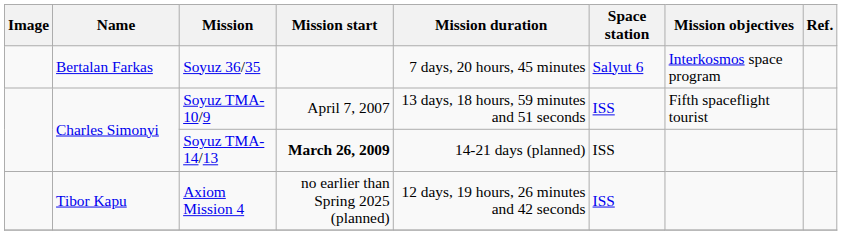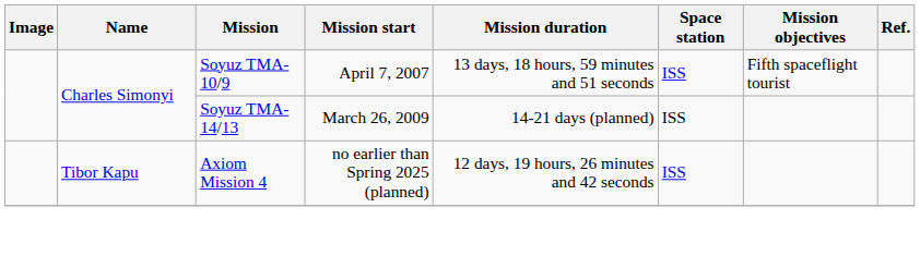 <table class="wikitable sortable sticky-header">
 <tr>
 <th>Image</th>
 <th width="125">Name</th>
 <th>Mission</th>
 <th width="115">Mission start</th>
 <th>Mission duration</th>
 <th>Space station</th>
 <th class="unsortable">Mission objectives</th>
 <th>Ref.</th>
-</tr>
-<tr>
-<td></td>
-<td data-sort-value=Farkas><a href='#'>Bertalan Farkas</a></td>
-<td><a href='#'>Soyuz 36</a>/<a href='#'>35</a></td>
-<td align=right></td>
-<td align=right>7 days, 20 hours, 45 minutes</td>
-<td><a href='#'>Salyut 6</a></td>
-<td><a href='#'>Interkosmos</a> space program</td>
-<td></td>
 </tr>
 <tr>
 <td rowspan=2></td>
 <td data-sort-value=Simonyi rowspan=2><a href='#'>Charles Simonyi</a></td>
 <td><a href='#'>Soyuz TMA-10</a>/<a href='#'>9</a></td>
 <td align=right>April 7, 2007</td>
 <td align=right>13 days, 18 hours, 59 minutes and 51 seconds</td>
 <td><a href='#'>ISS</a></td>
 <td>Fifth spaceflight tourist</td>
 <td></td>
 </tr>
 <tr>
 <td><a href='#'>Soyuz TMA-14</a>/<a href='#'>13</a></td>
-<td align=right><strong>March 26, 2009</strong></td>
+<td align=right>March 26, 2009</td>
 <td align=right>14-21 days (planned)</td>
 <td>ISS</td>
 <td></td>
 <td></td>
 </tr>
 <tr>
 <td></td>
 <td data-sort-value=Kapu><a href='#'>Tibor Kapu</a></td>
 <td><a href='#'>Axiom Mission 4</a></td>
 <td align=right>no earlier than Spring 2025 (planned)</td>
 <td align=right>12 days, 19 hours, 26 minutes and 42 seconds</td>
 <td><a href='#'>ISS</a></td>
 <td></td>
 <td></td>
 </tr>
 <tr>
 </tr>
 </table>
